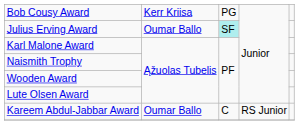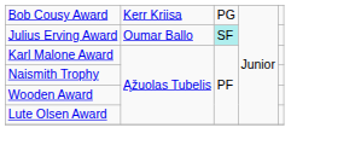 <table class="wikitable">
 <tr>
 <td><a href='#'>Bob Cousy Award</a></td>
 <td><a href='#'>Kerr Kriisa</a></td>
 <td>PG</td>
 <td rowspan=6>Junior</td>
 <td></td>
 </tr>
 <tr>
 <td><a href='#'>Julius Erving Award</a></td>
 <td><a href='#'>Oumar Ballo</a></td>
 <td style="background: paleturquoise;">SF</td>
 <td></td>
 </tr>
 <tr>
 <td><a href='#'>Karl Malone Award</a></td>
 <td rowspan=4><a href='#'>Ąžuolas Tubelis</a></td>
 <td rowspan=4>PF</td>
 <td></td>
 </tr>
 <tr>
 <td><a href='#'>Naismith Trophy</a></td>
 <td></td>
 </tr>
 <tr>
 <td><a href='#'>Wooden Award</a></td>
 <td></td>
 </tr>
 <tr>
 <td><a href='#'>Lute Olsen Award</a></td>
 <td></td>
 </tr>
 <tr>
-<td><a href='#'>Kareem Abdul-Jabbar Award</a></td>
-<td><a href='#'>Oumar Ballo</a></td>
-<td>C</td>
-<td>RS Junior</td>
-<td></td>
-</tr>
-<tr>
 </tr>
 </table>
